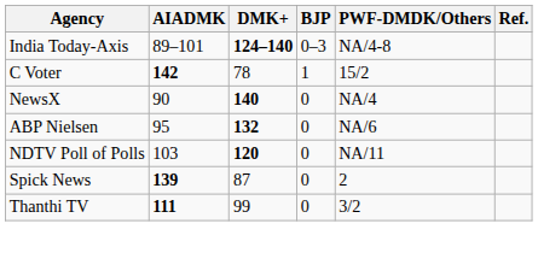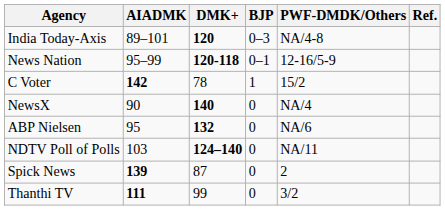 <table class="wikitable">
 <tr>
 <th>Agency</th>
 <th>AIADMK</th>
 <th>DMK+</th>
 <th>BJP</th>
 <th>PWF-DMDK/Others</th>
 <th>Ref.</th>
 </tr>
 <tr>
 <td>India Today-Axis</td>
 <td>89–101</td>
-<td><strong>124–140</strong></td>
+<td><strong>120</strong></td>
 <td>0–3</td>
 <td>NA/4-8</td>
+<td></td>
+</tr>
+<tr>
+<td>News Nation</td>
+<td>95–99</td>
+<td><strong>120-118</strong></td>
+<td>0–1</td>
+<td>12-16/5-9</td>
 <td></td>
 </tr>
 <tr>
 <td>C Voter</td>
 <td><strong>142</strong></td>
 <td>78</td>
 <td>1</td>
 <td>15/2</td>
 <td></td>
 </tr>
 <tr>
 <td>NewsX</td>
 <td>90</td>
 <td><strong>140</strong></td>
 <td>0</td>
 <td>NA/4</td>
 <td></td>
 </tr>
 <tr>
 <td>ABP Nielsen</td>
 <td>95</td>
 <td><strong>132</strong></td>
 <td>0</td>
 <td>NA/6</td>
 <td></td>
 </tr>
 <tr>
 <td>NDTV Poll of Polls</td>
 <td>103</td>
-<td><strong>120</strong></td>
+<td><strong>124–140</strong></td>
 <td>0</td>
 <td>NA/11</td>
 <td></td>
 </tr>
 <tr>
 <td>Spick News</td>
 <td><strong>139</strong></td>
 <td>87</td>
 <td>0</td>
 <td>2</td>
 <td></td>
 </tr>
 <tr>
 <td>Thanthi TV</td>
 <td><strong>111</strong></td>
 <td>99</td>
 <td>0</td>
 <td>3/2</td>
 <td></td>
 </tr>
 </table>
